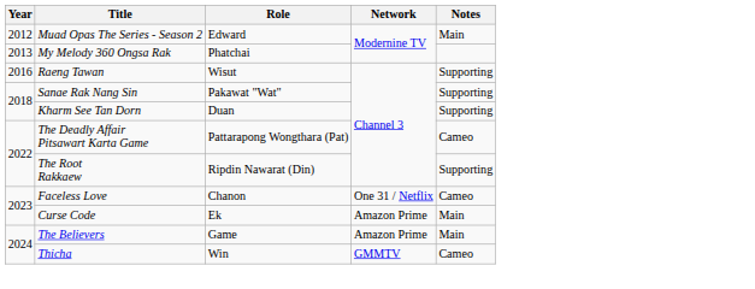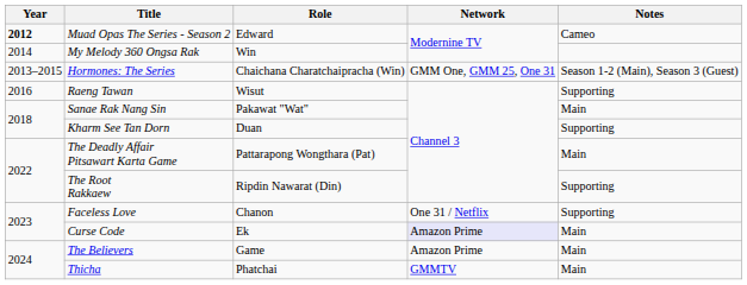 <table class="wikitable sortable">
 <tr>
 <th>Year</th>
 <th>Title</th>
 <th>Role</th>
 <th>Network</th>
 <th>Notes</th>
 </tr>
 <tr>
-<td>2012</td>
+<td><strong>2012</strong></td>
 <td><em>Muad Opas The Series - Season 2</em></td>
 <td>Edward</td>
 <td rowspan="2"><a href='#'>Modernine TV</a></td>
-<td>Main</td>
+<td>Cameo</td>
 </tr>
 <tr>
-<td>2013</td>
+<td>2014</td>
 <td><em>My Melody 360 Ongsa Rak</em></td>
-<td>Phatchai</td>
+<td>Win</td>
 <td></td>
+</tr>
+<tr>
+<td>2013–2015</td>
+<td><em><a href='#'>Hormones: The Series</a></em></td>
+<td>Chaichana Charatchaipracha (Win)</td>
+<td>GMM One, <a href='#'>GMM 25</a>, <a href='#'>One 31</a></td>
+<td>Season 1-2 (Main), Season 3 (Guest)</td>
 </tr>
 <tr>
 <td>2016</td>
 <td><em>Raeng Tawan</em></td>
 <td>Wisut</td>
 <td rowspan="5"><a href='#'>Channel 3</a></td>
 <td>Supporting</td>
 </tr>
 <tr>
 <td rowspan="2">2018</td>
 <td><em>Sanae Rak Nang Sin</em></td>
 <td>Pakawat "Wat"</td>
-<td>Supporting</td>
+<td>Main</td>
 </tr>
 <tr>
 <td><em>Kharm See Tan Dorn</em></td>
 <td>Duan</td>
 <td>Supporting</td>
 </tr>
 <tr>
 <td rowspan="2">2022</td>
 <td><em>The Deadly Affair</em> <br> <em>Pitsawart Karta Game</em></td>
 <td>Pattarapong Wongthara (Pat)</td>
-<td>Cameo</td>
+<td>Main</td>
 </tr>
 <tr>
 <td><em>The Root</em> <br> <em>Rakkaew</em></td>
 <td>Ripdin Nawarat (Din)</td>
 <td>Supporting</td>
 </tr>
 <tr>
 <td rowspan="2">2023</td>
 <td><em>Faceless Love</em></td>
 <td>Chanon</td>
 <td>One 31 / <a href='#'>Netflix</a></td>
-<td>Cameo</td>
+<td>Supporting</td>
 </tr>
 <tr>
 <td><em>Curse Code</em></td>
 <td>Ek</td>
-<td>Amazon Prime</td>
+<td style="background: lavender;">Amazon Prime</td>
 <td>Main</td>
 </tr>
 <tr>
 <td rowspan="2">2024</td>
 <td><em><a href='#'> The Believers</a></em></td>
 <td>Game</td>
 <td>Amazon Prime</td>
 <td>Main</td>
 </tr>
 <tr>
 <td><em><a href='#'>Thicha</a></em></td>
-<td>Win</td>
+<td>Phatchai</td>
 <td><a href='#'>GMMTV</a></td>
-<td>Cameo</td>
+<td>Main</td>
 </tr>
 </table>
